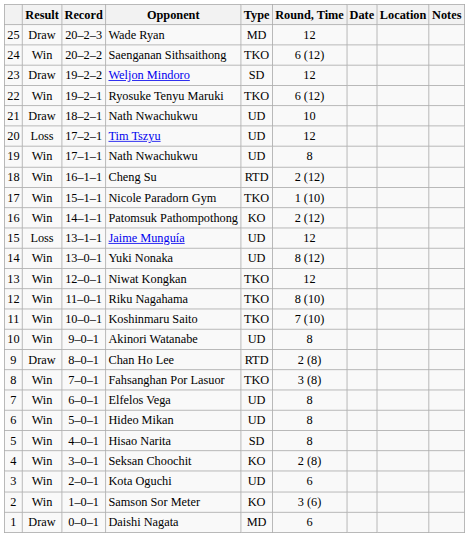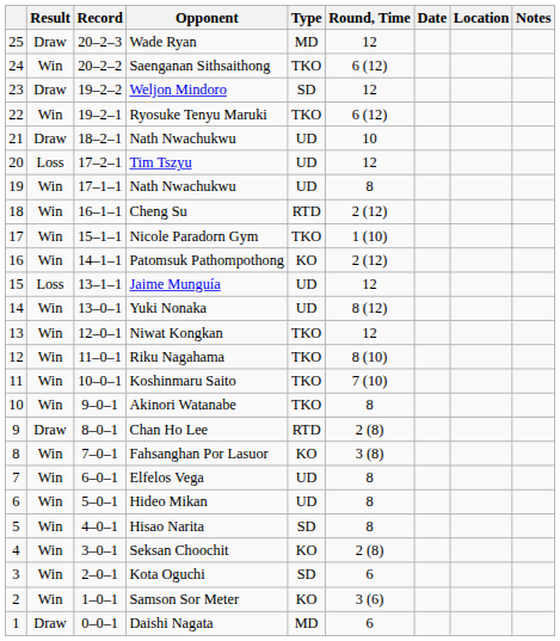 <table class="wikitable" style="text-align:center; font-size:95%">
 <tr>
 <th></th>
 <th>Result</th>
 <th>Record</th>
 <th>Opponent</th>
 <th>Type</th>
 <th>Round, Time</th>
 <th>Date</th>
 <th>Location</th>
 <th>Notes</th>
 </tr>
 <tr>
 <td>25</td>
 <td>Draw</td>
 <td>20–2–3</td>
 <td align=left>Wade Ryan</td>
 <td>MD</td>
 <td>12</td>
 <td align=left></td>
 <td align=left></td>
 <td align=left></td>
 </tr>
 <tr>
 <td>24</td>
 <td>Win</td>
 <td>20–2–2</td>
 <td align=left>Saenganan Sithsaithong</td>
 <td>TKO</td>
 <td>6 (12) </td>
 <td align=left></td>
 <td align=left></td>
 <td align=left></td>
 </tr>
 <tr>
 <td>23</td>
 <td>Draw</td>
 <td>19–2–2</td>
 <td align=left><a href='#'>Weljon Mindoro</a></td>
 <td>SD</td>
 <td>12</td>
 <td align=left></td>
 <td align=left></td>
 <td align=left></td>
 </tr>
 <tr>
 <td>22</td>
 <td>Win</td>
 <td>19–2–1</td>
 <td align=left>Ryosuke Tenyu Maruki</td>
 <td>TKO</td>
 <td>6 (12) </td>
 <td align=left></td>
 <td align=left></td>
 <td align=left></td>
 </tr>
 <tr>
 <td>21</td>
 <td>Draw</td>
 <td>18–2–1</td>
 <td align=left>Nath Nwachukwu</td>
 <td>UD</td>
 <td>10</td>
 <td align=left></td>
 <td align=left></td>
 <td></td>
 </tr>
 <tr>
 <td>20</td>
 <td>Loss</td>
 <td>17–2–1</td>
 <td align=left><a href='#'>Tim Tszyu</a></td>
 <td>UD</td>
 <td>12</td>
 <td align=left></td>
 <td align=left></td>
 <td align=left></td>
 </tr>
 <tr>
 <td>19</td>
 <td>Win</td>
 <td>17–1–1</td>
 <td align=left>Nath Nwachukwu</td>
 <td>UD</td>
 <td>8</td>
 <td align=left></td>
 <td align=left></td>
 <td></td>
 </tr>
 <tr>
 <td>18</td>
 <td>Win</td>
 <td>16–1–1</td>
 <td align=left>Cheng Su</td>
 <td>RTD</td>
 <td>2 (12)</td>
 <td align=left></td>
 <td align=left></td>
 <td align=left></td>
 </tr>
 <tr>
 <td>17</td>
 <td>Win</td>
 <td>15–1–1</td>
 <td align=left>Nicole Paradorn Gym</td>
 <td>TKO</td>
 <td>1 (10) </td>
 <td align=left></td>
 <td align=left></td>
 <td></td>
 </tr>
 <tr>
 <td>16</td>
 <td>Win</td>
 <td>14–1–1</td>
 <td align=left>Patomsuk Pathompothong</td>
 <td>KO</td>
 <td>2 (12) </td>
 <td align=left></td>
 <td align=left></td>
 <td align=left></td>
 </tr>
 <tr>
 <td>15</td>
 <td>Loss</td>
 <td>13–1–1</td>
 <td align=left><a href='#'>Jaime Munguía</a></td>
 <td>UD</td>
 <td>12</td>
 <td align=left></td>
 <td align=left></td>
 <td align=left></td>
 </tr>
 <tr>
 <td>14</td>
 <td>Win</td>
 <td>13–0–1</td>
 <td align=left>Yuki Nonaka</td>
 <td>UD</td>
 <td>8 (12) </td>
 <td align=left></td>
 <td align=left></td>
 <td></td>
 </tr>
 <tr>
 <td>13</td>
 <td>Win</td>
 <td>12–0–1</td>
 <td align=left>Niwat Kongkan</td>
 <td>TKO</td>
 <td>12</td>
 <td align=left></td>
 <td align=left></td>
 <td align=left></td>
 </tr>
 <tr>
 <td>12</td>
 <td>Win</td>
 <td>11–0–1</td>
 <td align=left>Riku Nagahama</td>
 <td>TKO</td>
 <td>8 (10) </td>
 <td align=left></td>
 <td align=left></td>
 <td align=left></td>
 </tr>
 <tr>
 <td>11</td>
 <td>Win</td>
 <td>10–0–1</td>
 <td align=left>Koshinmaru Saito</td>
 <td>TKO</td>
 <td>7 (10) </td>
 <td align=left></td>
 <td align=left></td>
 <td align=left></td>
 </tr>
 <tr>
 <td>10</td>
 <td>Win</td>
 <td>9–0–1</td>
 <td align=left>Akinori Watanabe</td>
-<td>UD</td>
+<td>TKO</td>
 <td>8</td>
 <td align=left></td>
 <td align=left></td>
 <td></td>
 </tr>
 <tr>
 <td>9</td>
 <td>Draw</td>
 <td>8–0–1</td>
 <td align=left>Chan Ho Lee</td>
 <td>RTD</td>
 <td>2 (8)</td>
 <td align=left></td>
 <td align=left></td>
 <td></td>
 </tr>
 <tr>
 <td>8</td>
 <td>Win</td>
 <td>7–0–1</td>
 <td align=left>Fahsanghan Por Lasuor</td>
-<td>TKO</td>
+<td>KO</td>
 <td>3 (8) </td>
 <td align=left></td>
 <td align=left></td>
 <td></td>
 </tr>
 <tr>
 <td>7</td>
 <td>Win</td>
 <td>6–0–1</td>
 <td align=left>Elfelos Vega</td>
 <td>UD</td>
 <td>8</td>
 <td align=left></td>
 <td align=left></td>
 <td></td>
 </tr>
 <tr>
 <td>6</td>
 <td>Win</td>
 <td>5–0–1</td>
 <td align=left>Hideo Mikan</td>
 <td>UD</td>
 <td>8</td>
 <td align=left></td>
 <td align=left></td>
 <td></td>
 </tr>
 <tr>
 <td>5</td>
 <td>Win</td>
 <td>4–0–1</td>
 <td align=left>Hisao Narita</td>
 <td>SD</td>
 <td>8</td>
 <td align=left></td>
 <td align=left></td>
 <td></td>
 </tr>
 <tr>
 <td>4</td>
 <td>Win</td>
 <td>3–0–1</td>
 <td align=left>Seksan Choochit</td>
 <td>KO</td>
 <td>2 (8) </td>
 <td align=left></td>
 <td align=left></td>
 <td></td>
 </tr>
 <tr>
 <td>3</td>
 <td>Win</td>
 <td>2–0–1</td>
 <td align=left>Kota Oguchi</td>
-<td>UD</td>
+<td>SD</td>
 <td>6</td>
 <td align=left></td>
 <td align=left></td>
 <td></td>
 </tr>
 <tr>
 <td>2</td>
 <td>Win</td>
 <td>1–0–1</td>
 <td align=left>Samson Sor Meter</td>
 <td>KO</td>
 <td>3 (6) </td>
 <td align=left></td>
 <td align=left></td>
 <td></td>
 </tr>
 <tr>
 <td>1</td>
 <td>Draw</td>
 <td>0–0–1</td>
 <td align=left>Daishi Nagata</td>
 <td>MD</td>
 <td>6</td>
 <td align=left></td>
 <td align=left></td>
 <td></td>
 </tr>
 </table>
